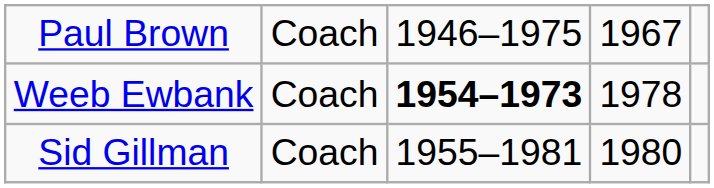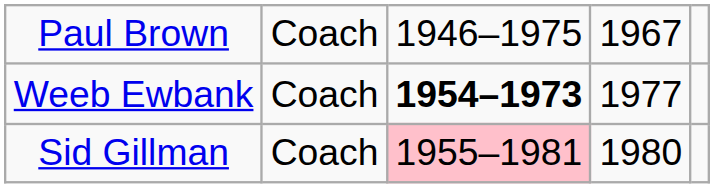 <table class="wikitable" style="text-align:center">
 <tr>
 <td><a href='#'>Paul Brown</a></td>
 <td>Coach</td>
 <td>1946–1975</td>
 <td>1967</td>
 <td></td>
 </tr>
 <tr>
 <td><a href='#'>Weeb Ewbank</a></td>
 <td>Coach</td>
 <td><strong>1954–1973</strong></td>
-<td>1978</td>
+<td>1977</td>
 <td></td>
 </tr>
 <tr>
 <td><a href='#'>Sid Gillman</a></td>
 <td>Coach</td>
-<td>1955–1981</td>
+<td style="background: pink;">1955–1981</td>
 <td>1980</td>
 <td></td>
 </tr>
 </table>
